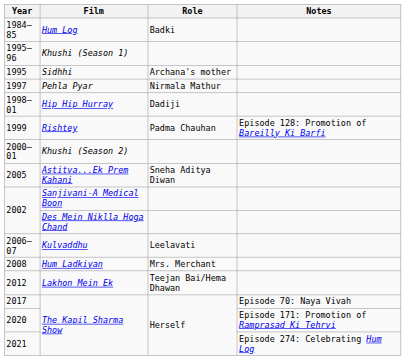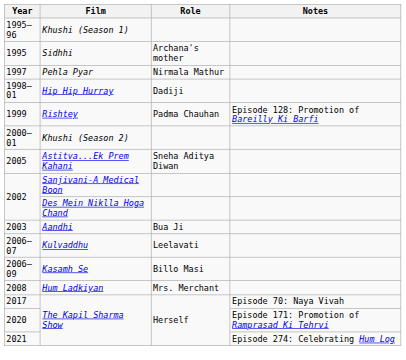 <table class="wikitable sortable plainrowheaders">
 <tr style="text-align:center;">
 <th scope="col">Year</th>
 <th scope="col">Film</th>
 <th scope="col">Role</th>
 <th class="unsortable" scope="col">Notes</th>
-</tr>
-<tr>
-<td>1984–85</td>
-<td><em><a href='#'>Hum Log</a></em></td>
-<td>Badki</td>
-<td></td>
 </tr>
 <tr>
 <td>1995–96</td>
 <td><em>Khushi (Season 1)</em></td>
 <td></td>
 <td></td>
 </tr>
 <tr>
 <td>1995</td>
 <td><em>Sidhhi</em></td>
 <td>Archana's mother</td>
 <td></td>
 </tr>
 <tr>
 <td>1997</td>
 <td><em>Pehla Pyar</em></td>
 <td>Nirmala Mathur</td>
 <td></td>
 </tr>
 <tr>
 <td>1998–01</td>
 <td><em><a href='#'>Hip Hip Hurray</a></em></td>
 <td>Dadiji</td>
 <td></td>
 </tr>
 <tr>
 <td>1999</td>
 <td><em><a href='#'>Rishtey</a></em></td>
 <td>Padma Chauhan</td>
 <td>Episode 128: Promotion of <em><a href='#'>Bareilly Ki Barfi</a></em></td>
 </tr>
 <tr>
 <td>2000–01</td>
 <td><em>Khushi (Season 2)</em></td>
 <td></td>
 <td></td>
 </tr>
 <tr>
 <td>2005</td>
 <td><em><a href='#'>Astitva...Ek Prem Kahani</a></em></td>
 <td>Sneha Aditya Diwan</td>
 <td></td>
 </tr>
 <tr>
 <td rowspan=2>2002</td>
 <td><em><a href='#'>Sanjivani-A Medical Boon</a></em></td>
 <td></td>
 <td></td>
 </tr>
 <tr>
 <td><em><a href='#'>Des Mein Niklla Hoga Chand</a></em></td>
 <td></td>
 <td></td>
 </tr>
 <tr>
+<td>2003</td>
+<td><em><a href='#'>Aandhi</a></em></td>
+<td>Bua Ji</td>
+<td></td>
+</tr>
+<tr>
 <td>2006–07</td>
 <td><em><a href='#'>Kulvaddhu</a></em></td>
 <td>Leelavati</td>
 <td></td>
 </tr>
 <tr>
+<td>2006–09</td>
+<td><em><a href='#'>Kasamh Se</a></em></td>
+<td>Billo Masi</td>
+<td></td>
+</tr>
+<tr>
 <td>2008</td>
 <td><em><a href='#'>Hum Ladkiyan</a></em></td>
 <td>Mrs. Merchant</td>
-<td></td>
-</tr>
-<tr>
-<td>2012</td>
-<td><em><a href='#'>Lakhon Mein Ek</a></em></td>
-<td>Teejan Bai/Hema Dhawan</td>
 <td></td>
 </tr>
 <tr>
 <td>2017</td>
 <td rowspan=3><em><a href='#'>The Kapil Sharma Show</a></em></td>
 <td rowspan=3>Herself</td>
 <td>Episode 70: Naya Vivah</td>
 </tr>
 <tr>
 <td>2020</td>
 <td>Episode 171: Promotion of <em><a href='#'>Ramprasad Ki Tehrvi</a></em></td>
 </tr>
 <tr>
 <td>2021</td>
 <td>Episode 274: Celebrating <em><a href='#'>Hum Log</a></em></td>
 </tr>
 </table>
